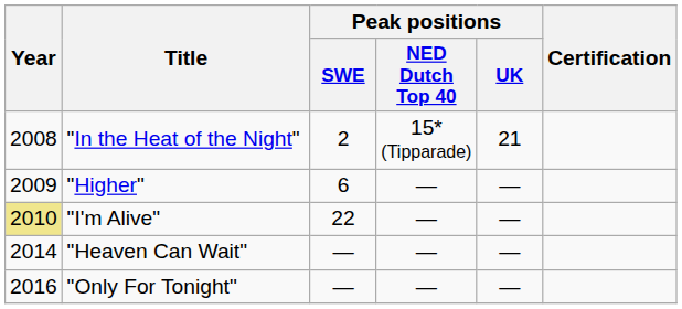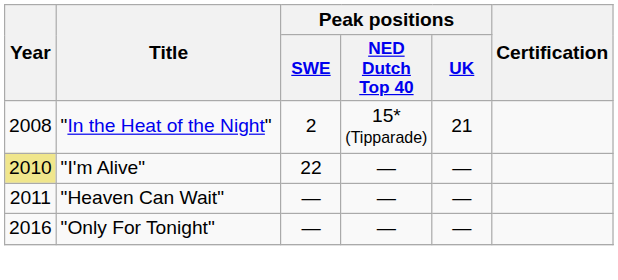 <table class="wikitable">
 <tr>
 <th align="center" rowspan="2" width="10">Year</th>
 <th align="center" rowspan="2" width="180">Title</th>
 <th align="center" colspan="3" width="20">Peak positions</th>
 <th align="center" rowspan="2" width="70">Certification</th>
 </tr>
 <tr>
 <th scope="col" style="width:3em;font-size:90%;"><a href='#'>SWE</a><br></th>
 <th scope="col" style="width:3em;font-size:90%;"><a href='#'>NED <br>Dutch<br>Top 40</a><br></th>
 <th scope="col" style="width:3em;font-size:90%;"><a href='#'>UK</a><br></th>
 </tr>
 <tr>
 <td style="text-align:center;">2008</td>
 <td>"<a href='#'>In the Heat of the Night</a>"</td>
 <td style="text-align:center;">2</td>
 <td style="text-align:center;">15* <br><small>(Tipparade)</small></td>
 <td style="text-align:center;">21</td>
 <td style="text-align:center;"></td>
 </tr>
 <tr>
-<td style="text-align:center;">2009</td>
-<td>"<a href='#'>Higher</a>"</td>
-<td style="text-align:center;">6</td>
-<td style="text-align:center;">—</td>
-<td style="text-align:center;">—</td>
-<td style="text-align:center;"></td>
-</tr>
-<tr>
 <td style="background: khaki; text-align:center;">2010</td>
 <td>"I'm Alive"</td>
 <td style="text-align:center;">22</td>
 <td style="text-align:center;">—</td>
 <td style="text-align:center;">—</td>
 <td style="text-align:center;"></td>
 </tr>
 <tr>
-<td style="text-align:center;">2014</td>
+<td style="text-align:center;">2011</td>
 <td>"Heaven Can Wait"</td>
 <td style="text-align:center;">—</td>
 <td style="text-align:center;">—</td>
 <td style="text-align:center;">—</td>
 <td style="text-align:center;"></td>
 </tr>
 <tr>
 <td style="text-align:center;">2016</td>
 <td>"Only For Tonight"</td>
 <td style="text-align:center;">—</td>
 <td style="text-align:center;">—</td>
 <td style="text-align:center;">—</td>
 <td style="text-align:center;"></td>
 </tr>
 <tr>
 </tr>
 </table>
